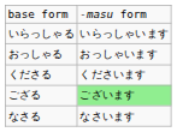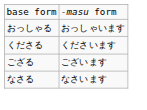 <table class="wikitable">
 <tr>
 <td>base form</td>
 <td><em>-masu</em> form</td>
-</tr>
-<tr>
-<td>いらっしゃる</td>
-<td>いらっしゃいます</td>
 </tr>
 <tr>
 <td>おっしゃる</td>
 <td>おっしゃいます</td>
 </tr>
 <tr>
 <td>くださる</td>
 <td>くださいます</td>
 </tr>
 <tr>
 <td>ござる</td>
-<td style="background: lightgreen;">ございます</td>
+<td>ございます</td>
 </tr>
 <tr>
 <td>なさる</td>
 <td>なさいます</td>
 </tr>
 </table>
